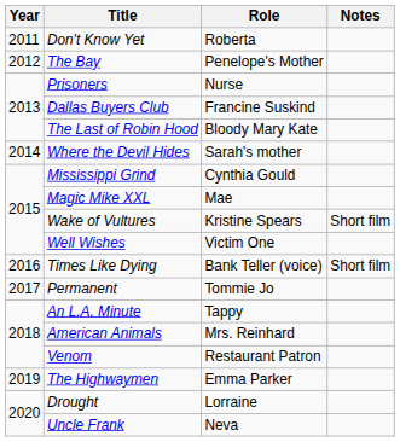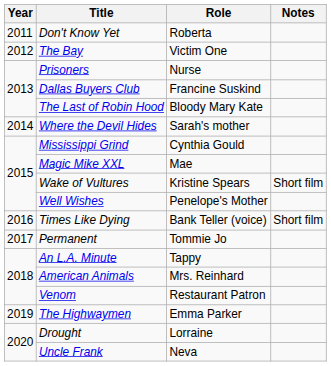 <table class="wikitable sortable">
 <tr>
 <th>Year</th>
 <th>Title</th>
 <th>Role</th>
 <th class="unsortable">Notes</th>
 </tr>
 <tr>
 <td>2011</td>
 <td><em>Don't Know Yet</em></td>
 <td>Roberta</td>
 <td></td>
 </tr>
 <tr>
 <td>2012</td>
 <td><em><a href='#'>The Bay</a></em></td>
-<td>Penelope's Mother</td>
+<td>Victim One</td>
 <td></td>
 </tr>
 <tr>
 <td rowspan=3>2013</td>
 <td><em><a href='#'>Prisoners</a></em></td>
 <td>Nurse</td>
 <td></td>
 </tr>
 <tr>
 <td><em><a href='#'>Dallas Buyers Club</a></em></td>
 <td>Francine Suskind</td>
 <td></td>
 </tr>
 <tr>
 <td><em><a href='#'>The Last of Robin Hood</a></em></td>
 <td>Bloody Mary Kate</td>
 <td></td>
 </tr>
 <tr>
 <td>2014</td>
 <td><em><a href='#'>Where the Devil Hides</a></em></td>
 <td>Sarah's mother</td>
 <td></td>
 </tr>
 <tr>
 <td rowspan=4>2015</td>
 <td><em><a href='#'>Mississippi Grind</a></em></td>
 <td>Cynthia Gould</td>
 <td></td>
 </tr>
 <tr>
 <td><em><a href='#'>Magic Mike XXL</a></em></td>
 <td>Mae</td>
 <td></td>
 </tr>
 <tr>
 <td><em>Wake of Vultures</em></td>
 <td>Kristine Spears</td>
 <td>Short film</td>
 </tr>
 <tr>
 <td><em><a href='#'>Well Wishes</a></em></td>
-<td>Victim One</td>
+<td>Penelope's Mother</td>
 <td></td>
 </tr>
 <tr>
 <td>2016</td>
 <td><em>Times Like Dying</em></td>
 <td>Bank Teller (voice)</td>
 <td>Short film</td>
 </tr>
 <tr>
 <td>2017</td>
 <td><em>Permanent</em></td>
 <td>Tommie Jo</td>
 <td></td>
 </tr>
 <tr>
 <td rowspan=3>2018</td>
 <td><em><a href='#'>An L.A. Minute</a></em></td>
 <td>Tappy</td>
 <td></td>
 </tr>
 <tr>
 <td><em><a href='#'>American Animals</a></em></td>
 <td>Mrs. Reinhard</td>
 <td></td>
 </tr>
 <tr>
 <td><a href='#'><em>Venom</em></a></td>
 <td>Restaurant Patron</td>
 <td></td>
 </tr>
 <tr>
 <td>2019</td>
 <td><em><a href='#'>The Highwaymen</a></em></td>
 <td>Emma Parker</td>
 <td></td>
 </tr>
 <tr>
 <td rowspan=2>2020</td>
 <td><em>Drought</em></td>
 <td>Lorraine</td>
 <td></td>
 </tr>
 <tr>
 <td><em><a href='#'>Uncle Frank</a></em></td>
 <td>Neva</td>
 <td></td>
 </tr>
 </table>
